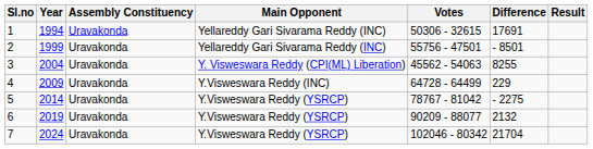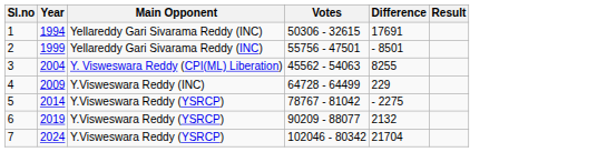 <table class="wikitable">
 <tr>
 <th>Sl.no</th>
 <th>Year</th>
-<th>Assembly Constituency</th>
 <th>Main Opponent</th>
 <th>Votes</th>
 <th>Difference</th>
 <th>Result</th>
 </tr>
 <tr>
 <td>1</td>
 <td><a href='#'>1994</a></td>
-<td><a href='#'>Uravakonda</a></td>
 <td>Yellareddy Gari Sivarama Reddy (INC)</td>
 <td>50306 - 32615</td>
 <td>17691</td>
 <td></td>
 </tr>
 <tr>
 <td>2</td>
 <td><a href='#'>1999</a></td>
-<td>Uravakonda</td>
 <td>Yellareddy Gari Sivarama Reddy (<a href='#'>INC</a>)</td>
 <td>55756 - 47501</td>
 <td>- 8501</td>
 <td></td>
 </tr>
 <tr>
 <td>3</td>
 <td><a href='#'>2004</a></td>
-<td>Uravakonda</td>
 <td><a href='#'>Y. Visweswara Reddy</a> (<a href='#'>CPI(ML) Liberation</a>)</td>
 <td>45562 - 54063</td>
 <td>8255</td>
 <td></td>
 </tr>
 <tr>
 <td>4</td>
 <td><a href='#'>2009</a></td>
-<td>Uravakonda</td>
 <td>Y.Visweswara Reddy (INC)</td>
 <td>64728 - 64499</td>
 <td>229</td>
 <td></td>
 </tr>
 <tr>
 <td>5</td>
 <td><a href='#'>2014</a></td>
-<td>Uravakonda</td>
 <td>Y.Visweswara Reddy (<a href='#'>YSRCP</a>)</td>
 <td>78767 - 81042</td>
 <td>- 2275</td>
 <td></td>
 </tr>
 <tr>
 <td>6</td>
 <td><a href='#'>2019</a></td>
-<td>Uravakonda</td>
 <td>Y.Visweswara Reddy (<a href='#'>YSRCP</a>)</td>
 <td>90209 - 88077</td>
 <td>2132</td>
 <td></td>
 </tr>
 <tr>
 <td>7</td>
 <td><a href='#'>2024</a></td>
-<td>Uravakonda</td>
 <td>Y.Visweswara Reddy (<a href='#'>YSRCP</a>)</td>
 <td>102046 - 80342</td>
 <td>21704</td>
 <td></td>
 </tr>
 </table>
